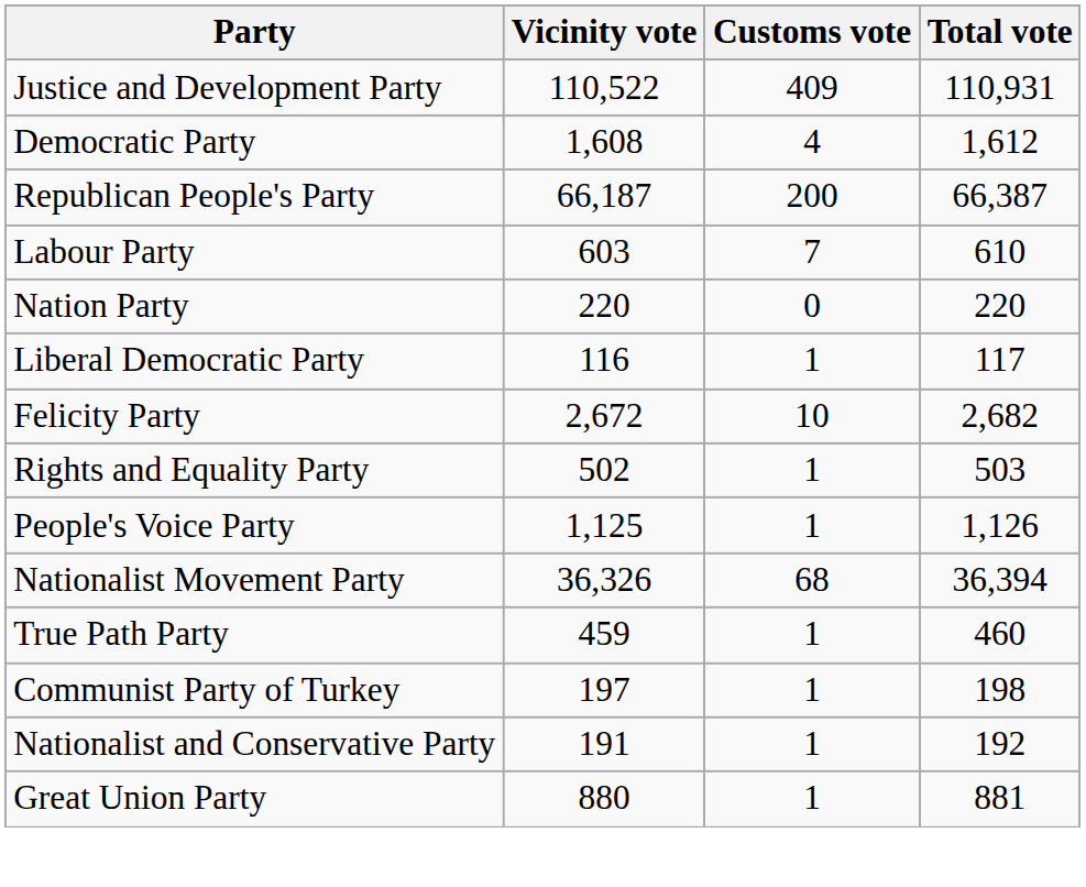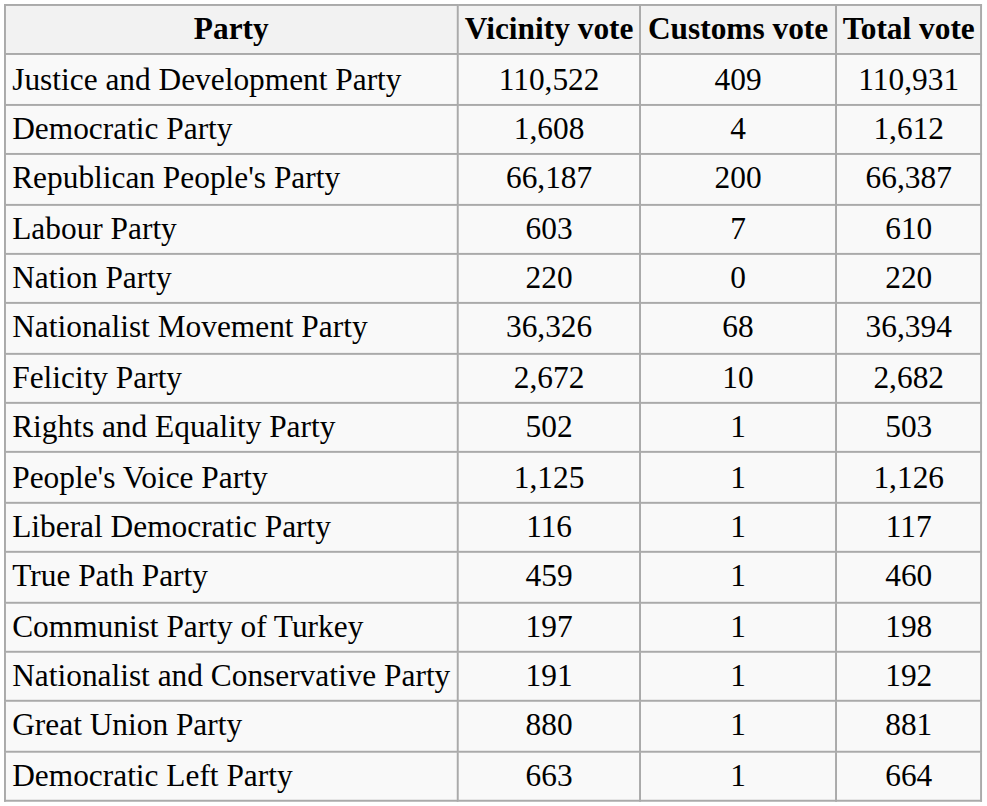 <table class="wikitable sortable">
 <tr>
 <th style="text-align:center;">Party</th>
 <th style="text-align:center;">Vicinity vote</th>
 <th style="text-align:center;">Customs vote</th>
 <th style="text-align:center;">Total vote</th>
 </tr>
 <tr>
 <td>Justice and Development Party</td>
 <td style="text-align:center;">110,522</td>
 <td style="text-align:center;">409</td>
 <td style="text-align:center;">110,931</td>
 </tr>
 <tr>
 <td>Democratic Party</td>
 <td style="text-align:center;">1,608</td>
 <td style="text-align:center;">4</td>
 <td style="text-align:center;">1,612</td>
 </tr>
 <tr>
 <td>Republican People's Party</td>
 <td style="text-align:center;">66,187</td>
 <td style="text-align:center;">200</td>
 <td style="text-align:center;">66,387</td>
 </tr>
 <tr>
 <td>Labour Party</td>
 <td style="text-align:center;">603</td>
 <td style="text-align:center;">7</td>
 <td style="text-align:center;">610</td>
 </tr>
 <tr>
 <td>Nation Party</td>
 <td style="text-align:center;">220</td>
 <td style="text-align:center;">0</td>
 <td style="text-align:center;">220</td>
 </tr>
 <tr>
-<td>Liberal Democratic Party</td>
-<td style="text-align:center;">116</td>
-<td style="text-align:center;">1</td>
-<td style="text-align:center;">117</td>
+<td>Nationalist Movement Party</td>
+<td style="text-align:center;">36,326</td>
+<td style="text-align:center;">68</td>
+<td style="text-align:center;">36,394</td>
 </tr>
 <tr>
 <td>Felicity Party</td>
 <td style="text-align:center;">2,672</td>
 <td style="text-align:center;">10</td>
 <td style="text-align:center;">2,682</td>
 </tr>
 <tr>
 <td>Rights and Equality Party</td>
 <td style="text-align:center;">502</td>
 <td style="text-align:center;">1</td>
 <td style="text-align:center;">503</td>
 </tr>
 <tr>
 <td>People's Voice Party</td>
 <td style="text-align:center;">1,125</td>
 <td style="text-align:center;">1</td>
 <td style="text-align:center;">1,126</td>
 </tr>
 <tr>
-<td>Nationalist Movement Party</td>
-<td style="text-align:center;">36,326</td>
-<td style="text-align:center;">68</td>
-<td style="text-align:center;">36,394</td>
+<td>Liberal Democratic Party</td>
+<td style="text-align:center;">116</td>
+<td style="text-align:center;">1</td>
+<td style="text-align:center;">117</td>
 </tr>
 <tr>
 <td>True Path Party</td>
 <td style="text-align:center;">459</td>
 <td style="text-align:center;">1</td>
 <td style="text-align:center;">460</td>
 </tr>
 <tr>
 <td>Communist Party of Turkey</td>
 <td style="text-align:center;">197</td>
 <td style="text-align:center;">1</td>
 <td style="text-align:center;">198</td>
 </tr>
 <tr>
 <td>Nationalist and Conservative Party</td>
 <td style="text-align:center;">191</td>
 <td style="text-align:center;">1</td>
 <td style="text-align:center;">192</td>
 </tr>
 <tr>
 <td>Great Union Party</td>
 <td style="text-align:center;">880</td>
 <td style="text-align:center;">1</td>
 <td style="text-align:center;">881</td>
 </tr>
+<tr>
+<td>Democratic Left Party</td>
+<td style="text-align:center;">663</td>
+<td style="text-align:center;">1</td>
+<td style="text-align:center;">664</td>
+</tr>
 </table>
